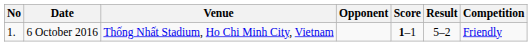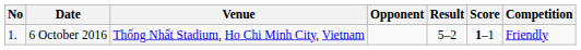 <table class="wikitable" style="font-size:100%;">
 <tr>
 <th>No</th>
 <th>Date</th>
 <th>Venue</th>
 <th>Opponent</th>
+<th>Result</th>
 <th>Score</th>
-<th>Result</th>
 <th>Competition</th>
 </tr>
 <tr>
 <td>1.</td>
 <td>6 October 2016</td>
 <td><a href='#'>Thống Nhất Stadium</a>, <a href='#'>Ho Chi Minh City</a>, <a href='#'>Vietnam</a></td>
 <td></td>
+<td align=center>5–2</td>
 <td align=center><strong>1</strong>–1</td>
-<td align=center>5–2</td>
 <td><a href='#'>Friendly</a></td>
 </tr>
 </table>
